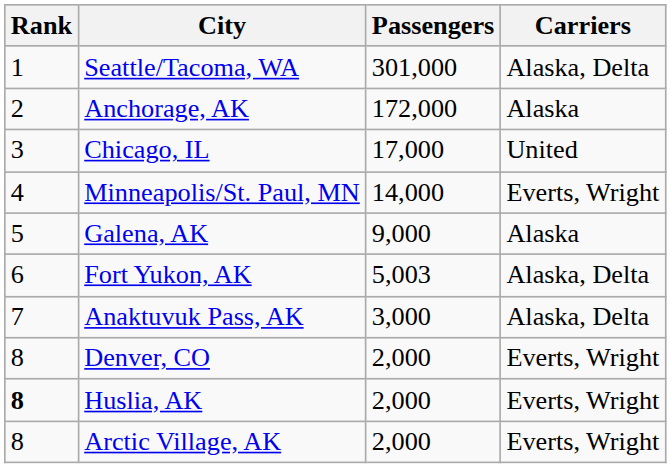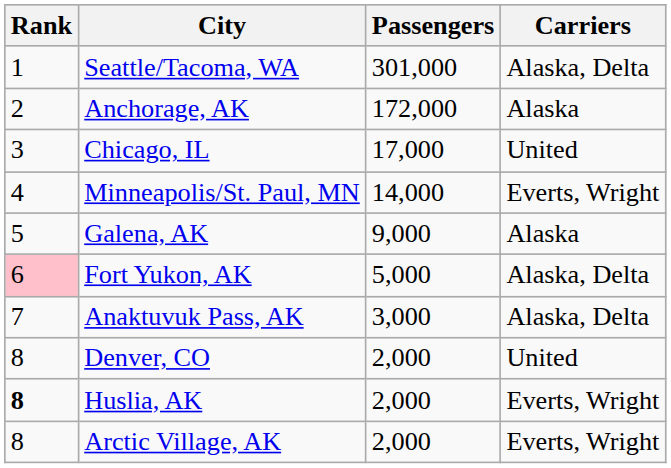 <table class="wikitable">
 <tr>
 <th>Rank</th>
 <th>City</th>
 <th>Passengers</th>
 <th>Carriers</th>
 </tr>
 <tr>
 <td>1</td>
 <td> <a href='#'>Seattle/Tacoma, WA</a></td>
 <td>301,000</td>
 <td>Alaska, Delta</td>
 </tr>
 <tr>
 <td>2</td>
 <td> <a href='#'>Anchorage, AK</a></td>
 <td>172,000</td>
 <td>Alaska</td>
 </tr>
 <tr>
 <td>3</td>
 <td> <a href='#'>Chicago, IL</a></td>
 <td>17,000</td>
 <td>United</td>
 </tr>
 <tr>
 <td>4</td>
 <td> <a href='#'>Minneapolis/St. Paul, MN</a></td>
 <td>14,000</td>
 <td>Everts, Wright</td>
 </tr>
 <tr>
 <td>5</td>
 <td> <a href='#'>Galena, AK</a></td>
 <td>9,000</td>
 <td>Alaska</td>
 </tr>
 <tr>
-<td>6</td>
+<td style="background: pink;">6</td>
 <td> <a href='#'>Fort Yukon, AK</a></td>
-<td>5,003</td>
+<td>5,000</td>
 <td>Alaska, Delta</td>
 </tr>
 <tr>
 <td>7</td>
 <td> <a href='#'>Anaktuvuk Pass, AK</a></td>
 <td>3,000</td>
 <td>Alaska, Delta</td>
 </tr>
 <tr>
 <td>8</td>
 <td> <a href='#'>Denver, CO</a></td>
 <td>2,000</td>
-<td>Everts, Wright</td>
+<td>United</td>
 </tr>
 <tr>
 <td><strong>8</strong></td>
 <td> <a href='#'>Huslia, AK</a></td>
 <td>2,000</td>
 <td>Everts, Wright</td>
 </tr>
 <tr>
 <td>8</td>
 <td> <a href='#'>Arctic Village, AK</a></td>
 <td>2,000</td>
 <td>Everts, Wright</td>
 </tr>
 </table>
